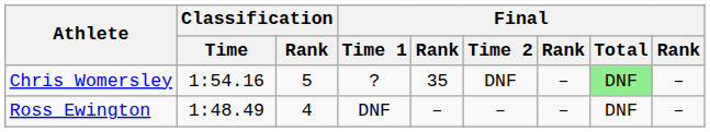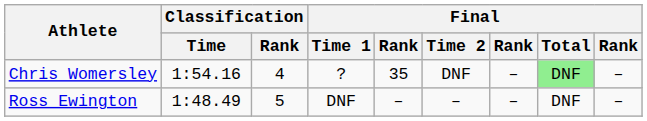 <table class="wikitable" style="font-size:90%">
 <tr>
 <th rowspan="2">Athlete</th>
 <th colspan="2">Classification</th>
 <th colspan="6">Final</th>
 </tr>
 <tr>
 <th>Time</th>
 <th>Rank</th>
 <th>Time 1</th>
 <th>Rank</th>
 <th>Time 2</th>
 <th>Rank</th>
 <th>Total</th>
 <th>Rank</th>
 </tr>
 <tr>
 <td><a href='#'>Chris Womersley</a></td>
 <td align="center">1:54.16</td>
-<td align="center">5</td>
+<td align="center">4</td>
 <td align="center">?</td>
 <td align="center">35</td>
 <td align="center">DNF</td>
 <td align="center">–</td>
 <td align="center" style="background: lightgreen;">DNF</td>
 <td align="center">–</td>
 </tr>
 <tr>
 <td><a href='#'>Ross Ewington</a></td>
 <td align="center">1:48.49</td>
-<td align="center">4</td>
+<td align="center">5</td>
 <td align="center">DNF</td>
 <td align="center">–</td>
 <td align="center">–</td>
 <td align="center">–</td>
 <td align="center">DNF</td>
 <td align="center">–</td>
 </tr>
 </table>
